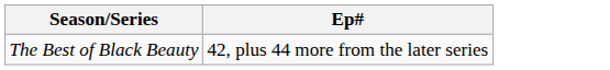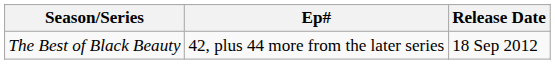 <table class="wikitable">
 <tr>
 <th>Season/Series</th>
 <th>Ep#</th>
+<th>Release Date</th>
 </tr>
 <tr>
 <td><em>The Best of Black Beauty</em></td>
 <td align="center">42, plus 44 more from the later series</td>
+<td>18 Sep 2012</td>
 </tr>
 </table>
